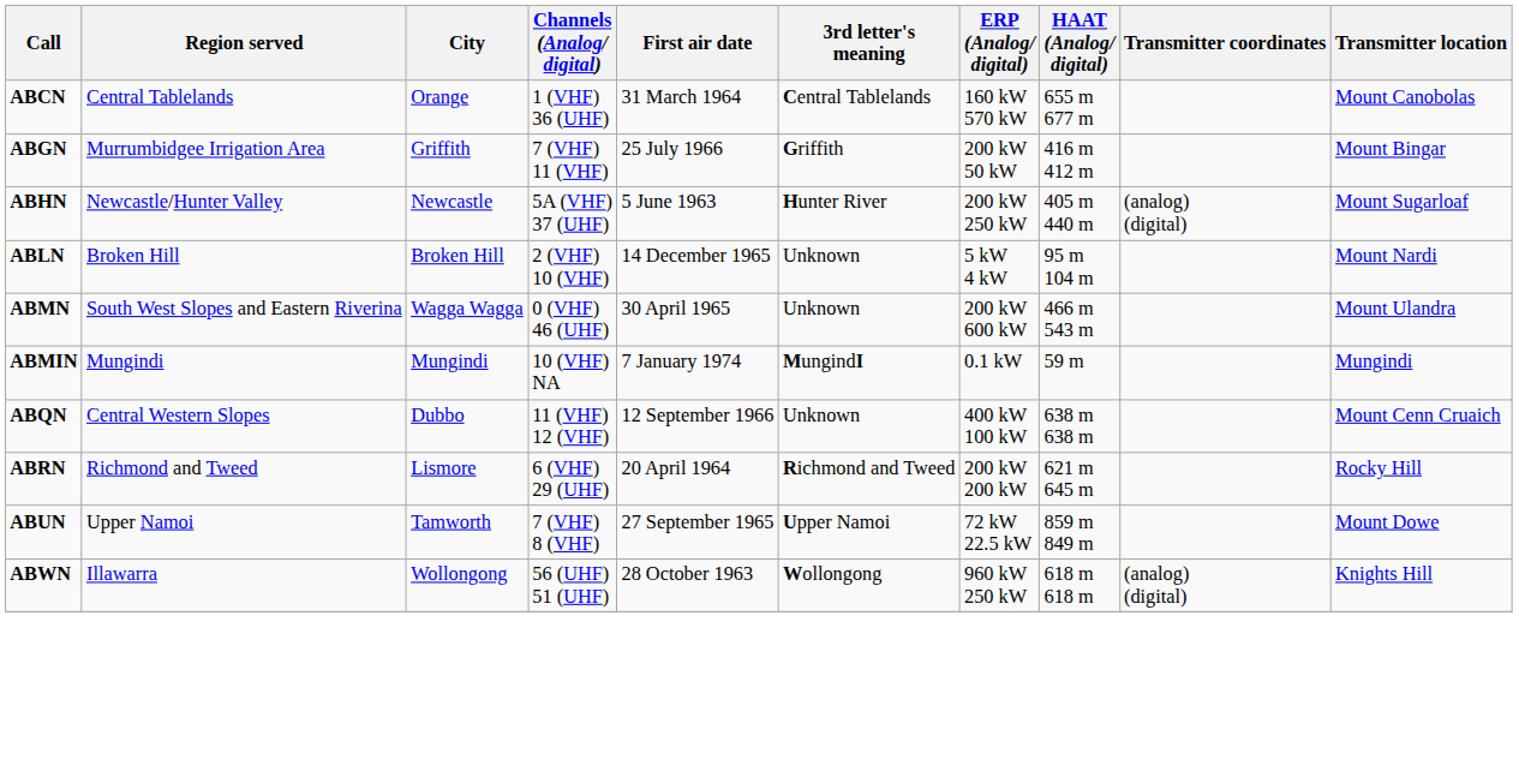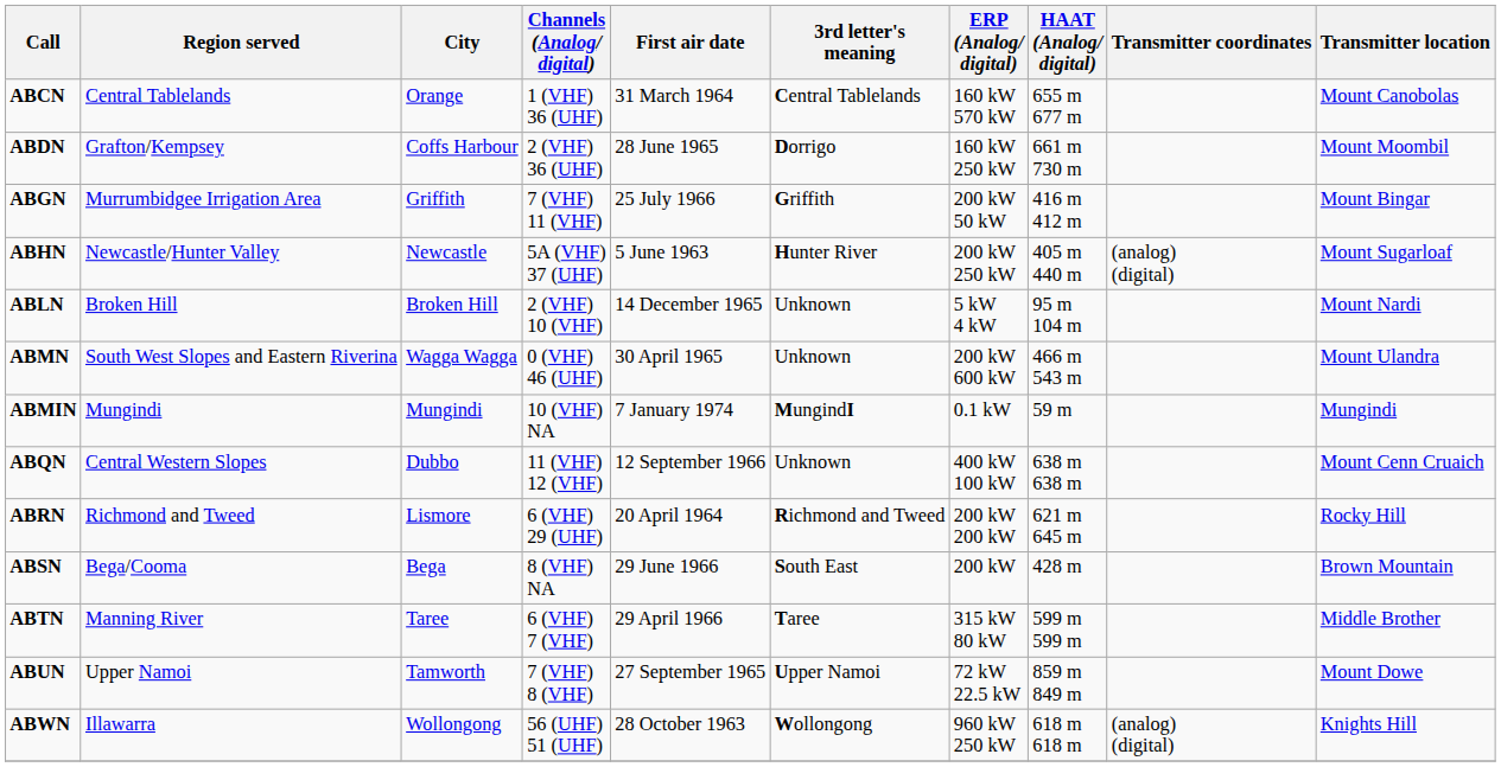 <table class="wikitable">
 <tr>
 <th>Call</th>
 <th>Region served</th>
 <th>City</th>
 <th><a href='#'>Channels</a><br><em>(<a href='#'>Analog</a>/<br><a href='#'>digital</a>)</em></th>
 <th>First air date</th>
 <th>3rd letter's<br>meaning</th>
 <th><a href='#'>ERP</a><br><em>(Analog/<br>digital)</em></th>
 <th><a href='#'>HAAT</a><br><em>(Analog/<br>digital)</em></th>
 <th>Transmitter coordinates</th>
 <th>Transmitter location</th>
 </tr>
 <tr style="vertical-align: top; text-align: left;">
 <td><strong>ABCN</strong></td>
 <td><a href='#'>Central Tablelands</a></td>
 <td><a href='#'>Orange</a></td>
 <td>1 (<a href='#'>VHF</a>)<br>36 (<a href='#'>UHF</a>)</td>
 <td>31 March 1964</td>
 <td><strong>C</strong>entral Tablelands</td>
 <td>160 kW<br>570 kW</td>
 <td>655 m<br>677 m</td>
 <td></td>
 <td><a href='#'>Mount Canobolas</a></td>
+</tr>
+<tr style="vertical-align: top; text-align: left;">
+<td><strong>ABDN</strong></td>
+<td><a href='#'>Grafton</a>/<a href='#'>Kempsey</a></td>
+<td><a href='#'>Coffs Harbour</a></td>
+<td>2 (<a href='#'>VHF</a>)<br>36 (<a href='#'>UHF</a>)</td>
+<td>28 June 1965</td>
+<td><strong>D</strong>orrigo</td>
+<td>160 kW<br>250 kW</td>
+<td>661 m<br>730 m</td>
+<td></td>
+<td><a href='#'>Mount Moombil</a></td>
 </tr>
 <tr style="vertical-align: top; text-align: left;">
 <td><strong>ABGN</strong></td>
 <td><a href='#'>Murrumbidgee Irrigation Area</a></td>
 <td><a href='#'>Griffith</a></td>
 <td>7 (<a href='#'>VHF</a>)<br>11 (<a href='#'>VHF</a>)</td>
 <td>25 July 1966</td>
 <td><strong>G</strong>riffith</td>
 <td>200 kW<br>50 kW</td>
 <td>416 m<br>412 m</td>
 <td></td>
 <td><a href='#'>Mount Bingar</a></td>
 </tr>
 <tr style="vertical-align: top; text-align: left;">
 <td><strong>ABHN</strong></td>
 <td><a href='#'>Newcastle</a>/<a href='#'>Hunter Valley</a></td>
 <td><a href='#'>Newcastle</a></td>
 <td>5A (<a href='#'>VHF</a>)<br>37 (<a href='#'>UHF</a>)</td>
 <td>5 June 1963</td>
 <td><strong>H</strong>unter River</td>
 <td>200 kW<br>250 kW</td>
 <td>405 m<br>440 m</td>
 <td> (analog)<br> (digital)</td>
 <td><a href='#'>Mount Sugarloaf</a></td>
 </tr>
 <tr style="vertical-align: top; text-align: left;">
 <td><strong>ABLN</strong></td>
 <td><a href='#'>Broken Hill</a></td>
 <td><a href='#'>Broken Hill</a></td>
 <td>2 (<a href='#'>VHF</a>)<br>10 (<a href='#'>VHF</a>)</td>
 <td>14 December 1965</td>
 <td>Unknown</td>
 <td>5 kW<br>4 kW</td>
 <td>95 m<br>104 m</td>
 <td></td>
 <td><a href='#'>Mount Nardi</a></td>
 </tr>
 <tr style="vertical-align: top; text-align: left;">
 <td><strong>ABMN</strong></td>
 <td><a href='#'>South West Slopes</a> and Eastern <a href='#'>Riverina</a></td>
 <td><a href='#'>Wagga Wagga</a></td>
 <td>0 (<a href='#'>VHF</a>)<br>46 (<a href='#'>UHF</a>)</td>
 <td>30 April 1965</td>
 <td>Unknown</td>
 <td>200 kW<br>600 kW</td>
 <td>466 m<br>543 m</td>
 <td></td>
 <td><a href='#'>Mount Ulandra</a></td>
 </tr>
 <tr style="vertical-align: top; text-align: left;">
 <td><strong>ABMIN</strong></td>
 <td><a href='#'>Mungindi</a></td>
 <td><a href='#'>Mungindi</a></td>
 <td>10 (<a href='#'>VHF</a>)<br>NA</td>
 <td>7 January 1974</td>
 <td><strong>M</strong>ungind<strong>I</strong></td>
 <td>0.1 kW</td>
 <td>59 m</td>
 <td></td>
 <td><a href='#'>Mungindi</a></td>
 </tr>
 <tr style="vertical-align: top; text-align: left;">
 <td><strong>ABQN</strong></td>
 <td><a href='#'>Central Western Slopes</a></td>
 <td><a href='#'>Dubbo</a></td>
 <td>11 (<a href='#'>VHF</a>)<br>12 (<a href='#'>VHF</a>)</td>
 <td>12 September 1966</td>
 <td>Unknown</td>
 <td>400 kW<br>100 kW</td>
 <td>638 m<br>638 m</td>
 <td></td>
 <td><a href='#'>Mount Cenn Cruaich</a></td>
 </tr>
 <tr style="vertical-align: top; text-align: left;">
 <td><strong>ABRN</strong></td>
 <td><a href='#'>Richmond</a> and <a href='#'>Tweed</a></td>
 <td><a href='#'>Lismore</a></td>
 <td>6 (<a href='#'>VHF</a>)<br>29 (<a href='#'>UHF</a>)</td>
 <td>20 April 1964</td>
 <td><strong>R</strong>ichmond and Tweed</td>
 <td>200 kW<br>200 kW</td>
 <td>621 m<br>645 m</td>
 <td></td>
 <td><a href='#'>Rocky Hill</a></td>
 </tr>
 <tr style="vertical-align: top; text-align: left;">
+<td><strong>ABSN</strong></td>
+<td><a href='#'>Bega</a>/<a href='#'>Cooma</a></td>
+<td><a href='#'>Bega</a></td>
+<td>8 (<a href='#'>VHF</a>)<br>NA</td>
+<td>29 June 1966</td>
+<td><strong>S</strong>outh East</td>
+<td>200 kW</td>
+<td>428 m</td>
+<td></td>
+<td><a href='#'>Brown Mountain</a></td>
+</tr>
+<tr style="vertical-align: top; text-align: left;">
+<td><strong>ABTN</strong></td>
+<td><a href='#'>Manning River</a></td>
+<td><a href='#'>Taree</a></td>
+<td>6 (<a href='#'>VHF</a>)<br>7 (<a href='#'>VHF</a>)</td>
+<td>29 April 1966</td>
+<td><strong>T</strong>aree</td>
+<td>315 kW<br>80 kW</td>
+<td>599 m<br>599 m</td>
+<td></td>
+<td><a href='#'>Middle Brother</a></td>
+</tr>
+<tr style="vertical-align: top; text-align: left;">
 <td><strong>ABUN</strong></td>
 <td>Upper <a href='#'>Namoi</a></td>
 <td><a href='#'>Tamworth</a></td>
 <td>7 (<a href='#'>VHF</a>)<br>8 (<a href='#'>VHF</a>)</td>
 <td>27 September 1965</td>
 <td><strong>U</strong>pper Namoi</td>
 <td>72 kW<br>22.5 kW</td>
 <td>859 m<br>849 m</td>
 <td></td>
 <td><a href='#'>Mount Dowe</a></td>
 </tr>
 <tr style="vertical-align: top; text-align: left;">
 <td><strong>ABWN</strong></td>
 <td><a href='#'>Illawarra</a></td>
 <td><a href='#'>Wollongong</a></td>
 <td>56 (<a href='#'>UHF</a>)<br>51 (<a href='#'>UHF</a>)</td>
 <td>28 October 1963</td>
 <td><strong>W</strong>ollongong</td>
 <td>960 kW<br>250 kW</td>
 <td>618 m<br>618 m</td>
 <td> (analog)<br> (digital)</td>
 <td><a href='#'>Knights Hill</a></td>
 </tr>
 <tr style="vertical-align: top; text-align: left;">
 </tr>
 </table>
